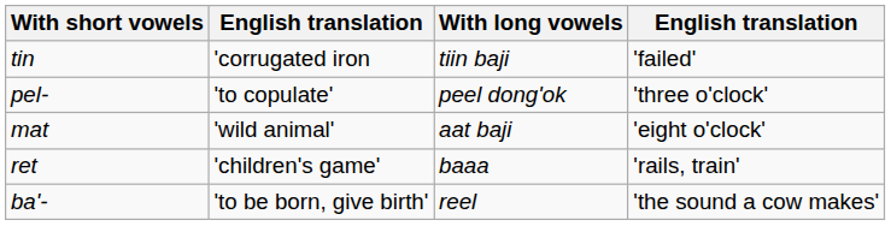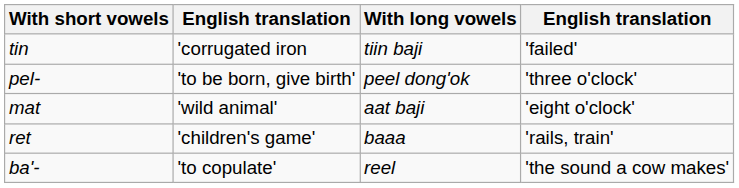 <table class="wikitable">
 <tr>
 <th>With short vowels</th>
 <th>English translation</th>
 <th>With long vowels</th>
 <th>English translation</th>
 </tr>
 <tr>
 <td><em>tin</em></td>
 <td>'corrugated iron</td>
 <td><em>tiin baji</em></td>
 <td>'failed'</td>
 </tr>
 <tr>
 <td><em>pel-</em></td>
-<td>'to copulate'</td>
+<td>'to be born, give birth'</td>
 <td><em>peel dong'ok</em></td>
 <td>'three o'clock'</td>
 </tr>
 <tr>
 <td><em>mat</em></td>
 <td>'wild animal'</td>
 <td><em>aat baji</em></td>
 <td>'eight o'clock'</td>
 </tr>
 <tr>
 <td><em>ret</em></td>
 <td>'children's game'</td>
 <td><em>baaa</em></td>
 <td>'rails, train'</td>
 </tr>
 <tr>
 <td><em>ba'-</em></td>
-<td>'to be born, give birth'</td>
+<td>'to copulate'</td>
 <td><em>reel</em></td>
 <td>'the sound a cow makes'</td>
 </tr>
 </table>
